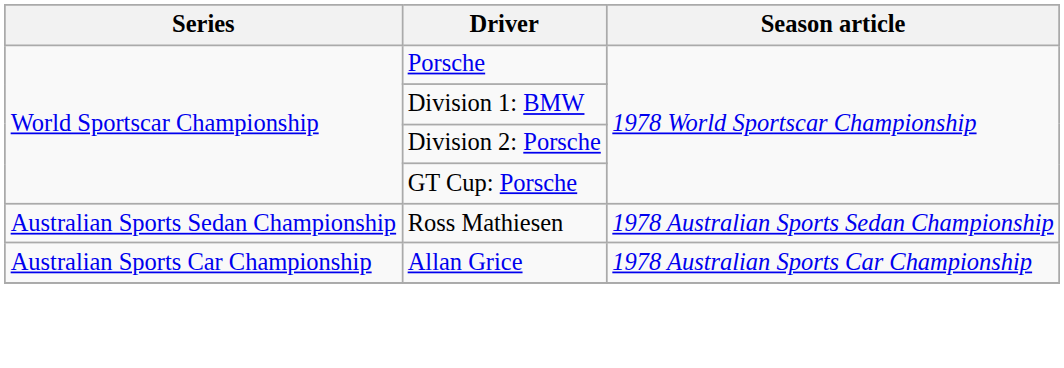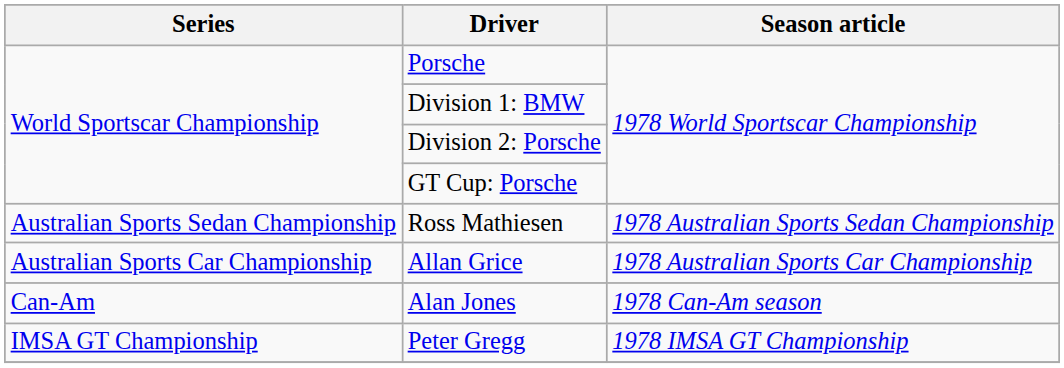 <table class="wikitable" style="font-size: 87%;">
 <tr>
 <th>Series</th>
 <th>Driver</th>
 <th>Season article</th>
 </tr>
 <tr>
 <td rowspan=4><a href='#'>World Sportscar Championship</a></td>
 <td> <a href='#'>Porsche</a></td>
 <td rowspan=4><em><a href='#'>1978 World Sportscar Championship</a></em></td>
 </tr>
 <tr>
 <td>Division 1:  <a href='#'>BMW</a></td>
 </tr>
 <tr>
 <td>Division 2:  <a href='#'>Porsche</a></td>
 </tr>
 <tr>
 <td>GT Cup:  <a href='#'>Porsche</a></td>
 </tr>
 <tr>
 <td><a href='#'>Australian Sports Sedan Championship</a></td>
 <td> Ross Mathiesen</td>
 <td><em><a href='#'>1978 Australian Sports Sedan Championship</a></em></td>
 </tr>
 <tr>
 <td><a href='#'>Australian Sports Car Championship</a></td>
 <td> <a href='#'>Allan Grice</a></td>
 <td><em><a href='#'>1978 Australian Sports Car Championship</a></em></td>
 </tr>
 <tr>
+<td><a href='#'>Can-Am</a></td>
+<td> <a href='#'>Alan Jones</a></td>
+<td><em><a href='#'>1978 Can-Am season</a></em></td>
+</tr>
+<tr>
+<td><a href='#'>IMSA GT Championship</a></td>
+<td> <a href='#'>Peter Gregg</a></td>
+<td><em><a href='#'>1978 IMSA GT Championship</a></em></td>
+</tr>
+<tr>
 </tr>
 </table>
